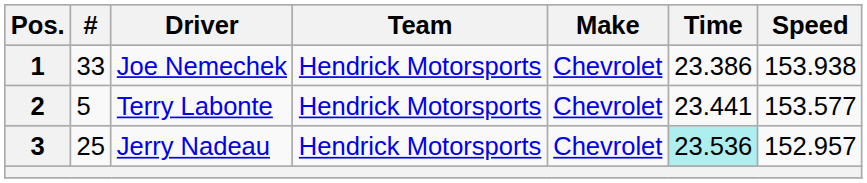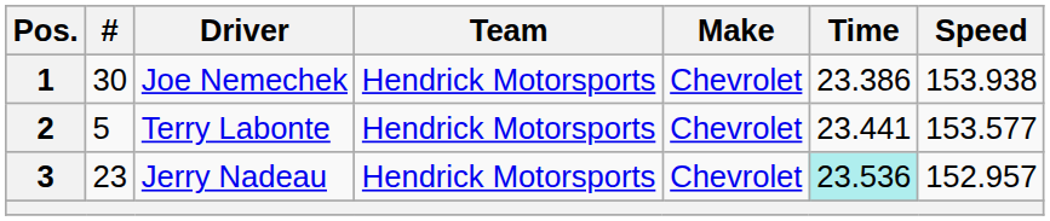 <table class="wikitable" style="font-size:95%">
 <tr>
 <th>Pos.</th>
 <th>#</th>
 <th>Driver</th>
 <th>Team</th>
 <th>Make</th>
 <th>Time</th>
 <th>Speed</th>
 </tr>
 <tr>
 <th>1</th>
-<td>33</td>
+<td>30</td>
 <td><a href='#'>Joe Nemechek</a></td>
 <td><a href='#'>Hendrick Motorsports</a></td>
 <td><a href='#'>Chevrolet</a></td>
 <td>23.386</td>
 <td>153.938</td>
 </tr>
 <tr>
 <th>2</th>
 <td>5</td>
 <td><a href='#'>Terry Labonte</a></td>
 <td><a href='#'>Hendrick Motorsports</a></td>
 <td><a href='#'>Chevrolet</a></td>
 <td>23.441</td>
 <td>153.577</td>
 </tr>
 <tr>
 <th>3</th>
-<td>25</td>
+<td>23</td>
 <td><a href='#'>Jerry Nadeau</a></td>
 <td><a href='#'>Hendrick Motorsports</a></td>
 <td><a href='#'>Chevrolet</a></td>
 <td style="background: paleturquoise;">23.536</td>
 <td>152.957</td>
 </tr>
 <tr>
 <th colspan="7"></th>
 </tr>
 </table>
